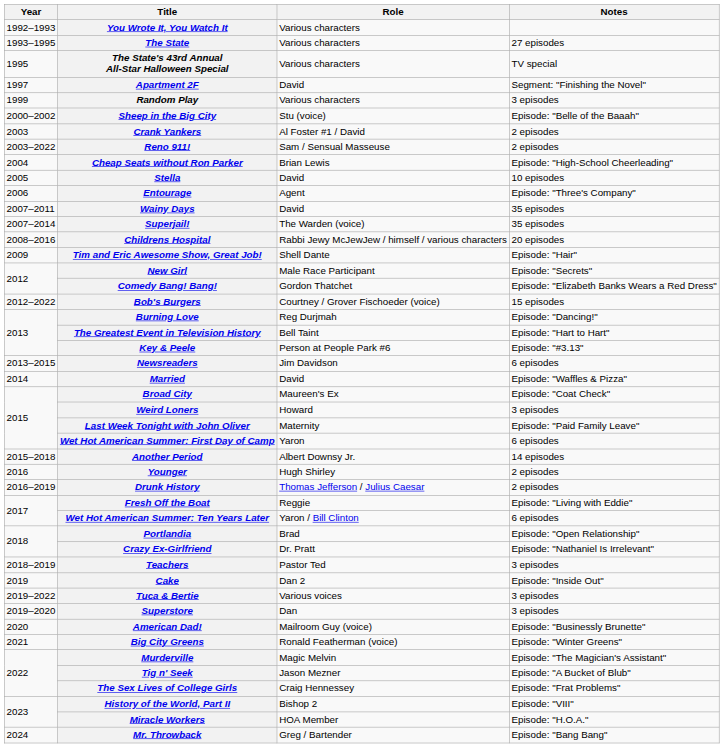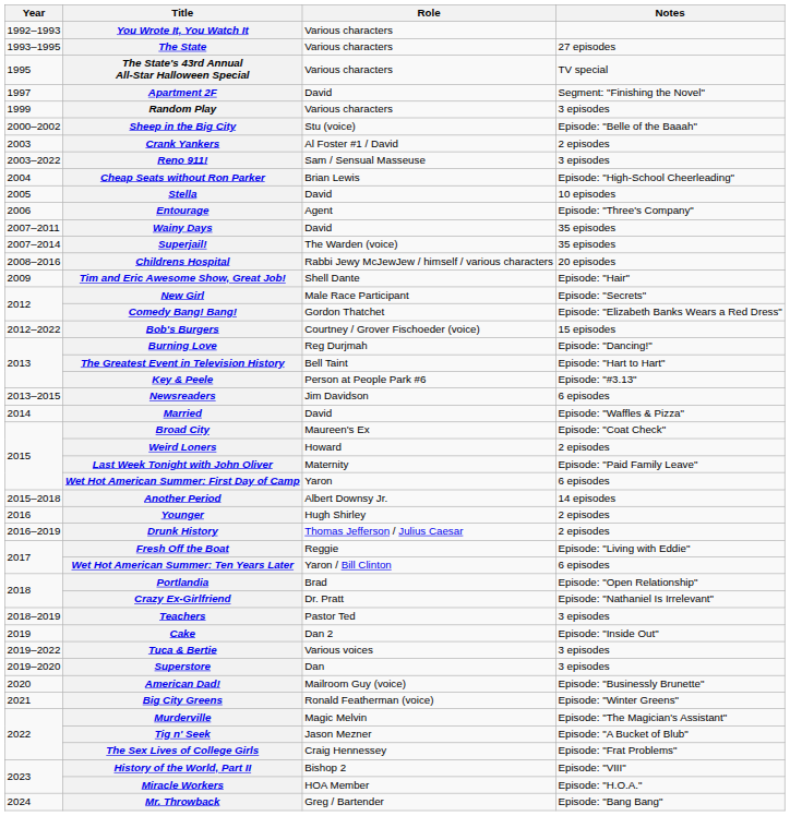 <table class="wikitable plainrowheaders">
 <tr>
 <th>Year</th>
 <th>Title</th>
 <th>Role</th>
 <th>Notes</th>
 </tr>
 <tr>
 <td>1992–1993</td>
 <th scope="row"><em><a href='#'>You Wrote It, You Watch It</a></em></th>
 <td>Various characters</td>
 <td></td>
 </tr>
 <tr>
 <td>1993–1995</td>
 <th scope="row"><em><a href='#'>The State</a></em></th>
 <td>Various characters</td>
 <td>27 episodes</td>
 </tr>
 <tr>
 <td>1995</td>
 <th scope="row"><em>The State's 43rd Annual<br>All-Star Halloween Special</em></th>
 <td>Various characters</td>
 <td>TV special</td>
 </tr>
 <tr>
 <td>1997</td>
 <th scope="row"><em><a href='#'>Apartment 2F</a></em></th>
 <td>David</td>
 <td>Segment: "Finishing the Novel"</td>
 </tr>
 <tr>
 <td>1999</td>
 <th scope="row"><em>Random Play</em></th>
 <td>Various characters</td>
 <td>3 episodes</td>
 </tr>
 <tr>
 <td>2000–2002</td>
 <th scope="row"><em><a href='#'>Sheep in the Big City</a></em></th>
 <td>Stu (voice)</td>
 <td>Episode: "Belle of the Baaah"</td>
 </tr>
 <tr>
 <td>2003</td>
 <th scope="row"><em><a href='#'>Crank Yankers</a></em></th>
 <td>Al Foster #1 / David</td>
 <td>2 episodes</td>
 </tr>
 <tr>
 <td>2003–2022</td>
 <th scope="row"><em><a href='#'>Reno 911!</a></em></th>
 <td>Sam / Sensual Masseuse</td>
-<td>2 episodes</td>
+<td>3 episodes</td>
 </tr>
 <tr>
 <td>2004</td>
 <th scope="row"><em><a href='#'>Cheap Seats without Ron Parker</a></em></th>
 <td>Brian Lewis</td>
 <td>Episode: "High-School Cheerleading"</td>
 </tr>
 <tr>
 <td>2005</td>
 <th scope="row"><em><a href='#'>Stella</a></em></th>
 <td>David</td>
 <td>10 episodes</td>
 </tr>
 <tr>
 <td>2006</td>
 <th scope="row"><em><a href='#'>Entourage</a></em></th>
 <td>Agent</td>
 <td>Episode: "Three's Company"</td>
 </tr>
 <tr>
 <td>2007–2011</td>
 <th scope="row"><em><a href='#'>Wainy Days</a></em></th>
 <td>David</td>
 <td>35 episodes</td>
 </tr>
 <tr>
 <td>2007–2014</td>
 <th scope="row"><em><a href='#'>Superjail!</a></em></th>
 <td>The Warden (voice)</td>
 <td>35 episodes</td>
 </tr>
 <tr>
 <td>2008–2016</td>
 <th scope="row"><em><a href='#'>Childrens Hospital</a></em></th>
 <td>Rabbi Jewy McJewJew / himself / various characters</td>
 <td>20 episodes</td>
 </tr>
 <tr>
 <td>2009</td>
 <th scope="row"><em><a href='#'>Tim and Eric Awesome Show, Great Job!</a></em></th>
 <td>Shell Dante</td>
 <td>Episode: "Hair"</td>
 </tr>
 <tr>
 <td rowspan="2">2012</td>
 <th scope="row"><em><a href='#'>New Girl</a></em></th>
 <td>Male Race Participant</td>
 <td>Episode: "Secrets"</td>
 </tr>
 <tr>
 <th scope="row"><em><a href='#'>Comedy Bang! Bang!</a></em></th>
 <td>Gordon Thatchet</td>
 <td>Episode: "Elizabeth Banks Wears a Red Dress"</td>
 </tr>
 <tr>
 <td>2012–2022</td>
 <th scope="row"><em><a href='#'>Bob's Burgers</a></em></th>
 <td>Courtney / Grover Fischoeder (voice)</td>
 <td>15 episodes</td>
 </tr>
 <tr>
 <td rowspan="3">2013</td>
 <th scope="row"><em><a href='#'>Burning Love</a></em></th>
 <td>Reg Durjmah</td>
 <td>Episode: "Dancing!"</td>
 </tr>
 <tr>
 <th scope="row"><em><a href='#'>The Greatest Event in Television History</a></em></th>
 <td>Bell Taint</td>
 <td>Episode: "Hart to Hart"</td>
 </tr>
 <tr>
 <th scope="row"><em><a href='#'>Key & Peele</a></em></th>
 <td>Person at People Park #6</td>
 <td>Episode: "#3.13"</td>
 </tr>
 <tr>
 <td>2013–2015</td>
 <th scope="row"><em><a href='#'>Newsreaders</a></em></th>
 <td>Jim Davidson</td>
 <td>6 episodes</td>
 </tr>
 <tr>
 <td>2014</td>
 <th scope="row"><em><a href='#'>Married</a></em></th>
 <td>David</td>
 <td>Episode: "Waffles & Pizza"</td>
 </tr>
 <tr>
 <td rowspan="4">2015</td>
 <th scope="row"><em><a href='#'>Broad City</a></em></th>
 <td>Maureen's Ex</td>
 <td>Episode: "Coat Check"</td>
 </tr>
 <tr>
 <th scope="row"><em><a href='#'>Weird Loners</a></em></th>
 <td>Howard</td>
-<td>3 episodes</td>
+<td>2 episodes</td>
 </tr>
 <tr>
 <th scope="row"><em><a href='#'>Last Week Tonight with John Oliver</a></em></th>
 <td>Maternity</td>
 <td>Episode: "Paid Family Leave"</td>
 </tr>
 <tr>
 <th scope="row"><em><a href='#'>Wet Hot American Summer: First Day of Camp</a></em></th>
 <td>Yaron</td>
 <td>6 episodes</td>
 </tr>
 <tr>
 <td>2015–2018</td>
 <th scope="row"><em><a href='#'>Another Period</a></em></th>
 <td>Albert Downsy Jr.</td>
 <td>14 episodes</td>
 </tr>
 <tr>
 <td>2016</td>
 <th scope="row"><em><a href='#'>Younger</a></em></th>
 <td>Hugh Shirley</td>
 <td>2 episodes</td>
 </tr>
 <tr>
 <td>2016–2019</td>
 <th scope="row"><em><a href='#'>Drunk History</a></em></th>
 <td><a href='#'>Thomas Jefferson</a> / <a href='#'>Julius Caesar</a></td>
 <td>2 episodes</td>
 </tr>
 <tr>
 <td rowspan="2">2017</td>
 <th scope="row"><em><a href='#'>Fresh Off the Boat</a></em></th>
 <td>Reggie</td>
 <td>Episode: "Living with Eddie"</td>
 </tr>
 <tr>
 <th scope="row"><em><a href='#'>Wet Hot American Summer: Ten Years Later</a></em></th>
 <td>Yaron / <a href='#'>Bill Clinton</a></td>
 <td>6 episodes</td>
 </tr>
 <tr>
 <td rowspan="2">2018</td>
 <th scope="row"><em><a href='#'>Portlandia</a></em></th>
 <td>Brad</td>
 <td>Episode: "Open Relationship"</td>
 </tr>
 <tr>
 <th scope="row"><em><a href='#'>Crazy Ex-Girlfriend</a></em></th>
 <td>Dr. Pratt</td>
 <td>Episode: "Nathaniel Is Irrelevant"</td>
 </tr>
 <tr>
 <td>2018–2019</td>
 <th scope="row"><em><a href='#'>Teachers</a></em></th>
 <td>Pastor Ted</td>
 <td>3 episodes</td>
 </tr>
 <tr>
 <td>2019</td>
 <th scope="row"><em><a href='#'>Cake</a></em></th>
 <td>Dan 2</td>
 <td>Episode: "Inside Out"</td>
 </tr>
 <tr>
 <td>2019–2022</td>
 <th scope="row"><em><a href='#'>Tuca & Bertie</a></em></th>
 <td>Various voices</td>
 <td>3 episodes</td>
 </tr>
 <tr>
 <td>2019–2020</td>
 <th scope="row"><em><a href='#'>Superstore</a></em></th>
 <td>Dan</td>
 <td>3 episodes</td>
 </tr>
 <tr>
 <td>2020</td>
 <th scope="row"><em><a href='#'>American Dad!</a></em></th>
 <td>Mailroom Guy (voice)</td>
 <td>Episode: "Businessly Brunette"</td>
 </tr>
 <tr>
 <td>2021</td>
 <th scope="row"><em><a href='#'>Big City Greens</a></em></th>
 <td>Ronald Featherman (voice)</td>
 <td>Episode: "Winter Greens"</td>
 </tr>
 <tr>
 <td rowspan="3">2022</td>
 <th scope="row"><em><a href='#'>Murderville</a></em></th>
 <td>Magic Melvin</td>
 <td>Episode: "The Magician's Assistant"</td>
 </tr>
 <tr>
 <th scope="row"><em><a href='#'>Tig n' Seek</a></em></th>
 <td>Jason Mezner</td>
 <td>Episode: "A Bucket of Blub"</td>
 </tr>
 <tr>
 <th scope="row"><em><a href='#'>The Sex Lives of College Girls</a></em></th>
 <td>Craig Hennessey</td>
 <td>Episode: "Frat Problems"</td>
 </tr>
 <tr>
 <td rowspan="2">2023</td>
 <th scope="row"><em><a href='#'>History of the World, Part II</a></em></th>
 <td>Bishop 2</td>
 <td>Episode: "VIII"</td>
 </tr>
 <tr>
 <th scope="row"><em><a href='#'>Miracle Workers</a></em></th>
 <td>HOA Member</td>
 <td>Episode: "H.O.A."</td>
 </tr>
 <tr>
 <td>2024</td>
 <th scope="row"><em><a href='#'>Mr. Throwback</a></em></th>
 <td>Greg / Bartender</td>
 <td>Episode: "Bang Bang"</td>
 </tr>
 </table>
